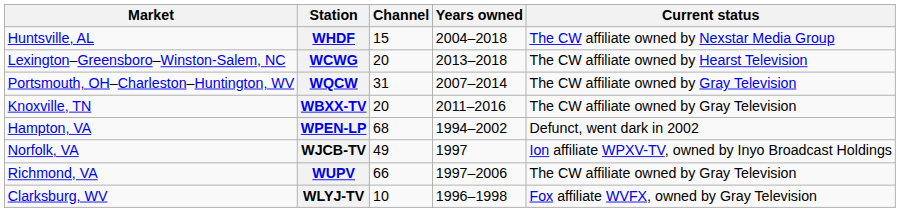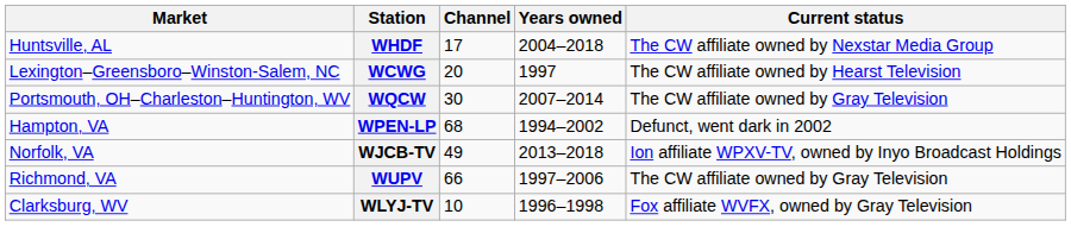 <table class="wikitable">
 <tr>
 <th>Market</th>
 <th>Station</th>
 <th>Channel</th>
 <th>Years owned</th>
 <th>Current status</th>
 </tr>
 <tr>
 <td><a href='#'>Huntsville, AL</a></td>
 <th><a href='#'>WHDF</a></th>
-<td>15</td>
+<td>17</td>
 <td>2004–2018</td>
 <td><a href='#'>The CW</a> affiliate owned by <a href='#'>Nexstar Media Group</a></td>
 </tr>
 <tr>
 <td><a href='#'>Lexington</a>–<a href='#'>Greensboro</a>–<a href='#'>Winston-Salem, NC</a></td>
 <th><a href='#'>WCWG</a></th>
 <td>20</td>
-<td>2013–2018</td>
+<td>1997</td>
 <td>The CW affiliate owned by <a href='#'>Hearst Television</a></td>
 </tr>
 <tr>
 <td><a href='#'>Portsmouth, OH</a>–<a href='#'>Charleston</a>–<a href='#'>Huntington, WV</a></td>
 <th><a href='#'>WQCW</a></th>
-<td>31</td>
+<td>30</td>
 <td>2007–2014</td>
 <td>The CW affiliate owned by <a href='#'>Gray Television</a></td>
-</tr>
-<tr>
-<td><a href='#'>Knoxville, TN</a></td>
-<th><a href='#'>WBXX-TV</a></th>
-<td>20</td>
-<td>2011–2016</td>
-<td>The CW affiliate owned by Gray Television</td>
 </tr>
 <tr>
 <td><a href='#'>Hampton, VA</a></td>
 <th><a href='#'>WPEN-LP</a></th>
 <td>68</td>
 <td>1994–2002</td>
 <td>Defunct, went dark in 2002</td>
 </tr>
 <tr>
 <td><a href='#'>Norfolk, VA</a></td>
 <th>WJCB-TV</th>
 <td>49</td>
-<td>1997</td>
+<td>2013–2018</td>
 <td><a href='#'>Ion</a> affiliate <a href='#'>WPXV-TV</a>, owned by Inyo Broadcast Holdings</td>
 </tr>
 <tr>
 <td><a href='#'>Richmond, VA</a></td>
 <th><a href='#'>WUPV</a></th>
 <td>66</td>
 <td>1997–2006</td>
 <td>The CW affiliate owned by Gray Television</td>
 </tr>
 <tr>
 <td><a href='#'>Clarksburg, WV</a></td>
 <th>WLYJ-TV</th>
 <td>10</td>
 <td>1996–1998</td>
 <td><a href='#'>Fox</a> affiliate <a href='#'>WVFX</a>, owned by Gray Television</td>
 </tr>
 </table>
